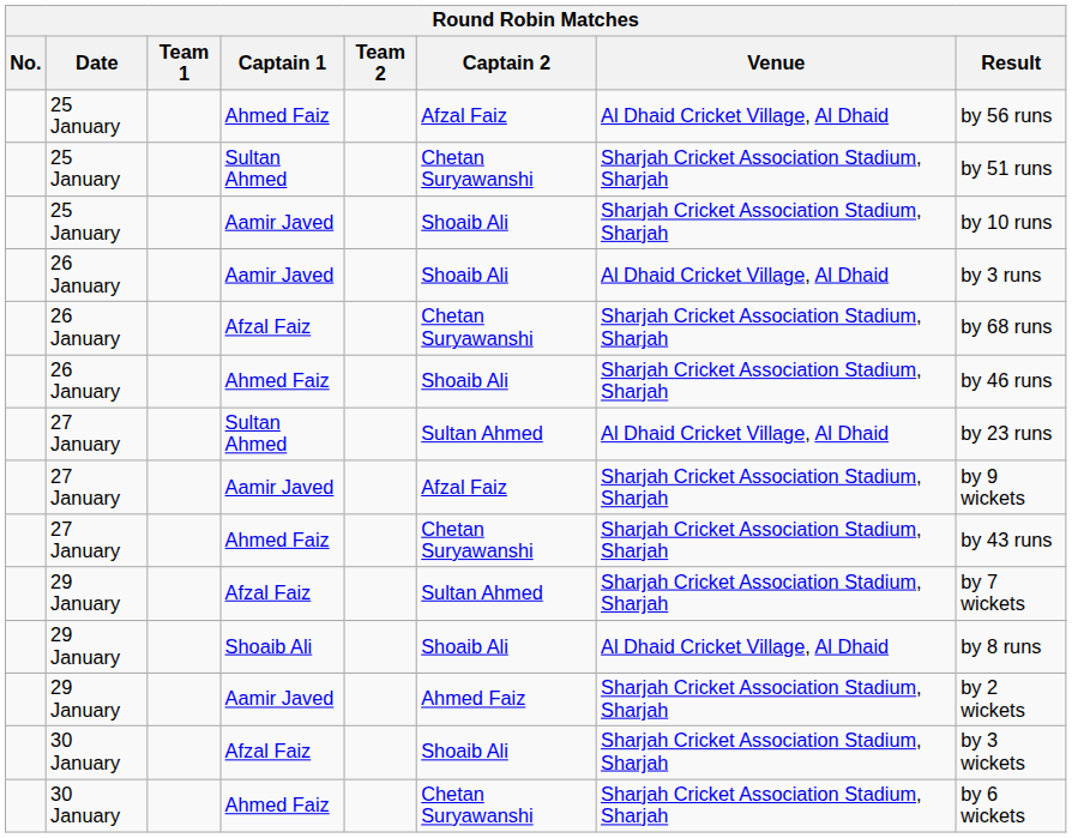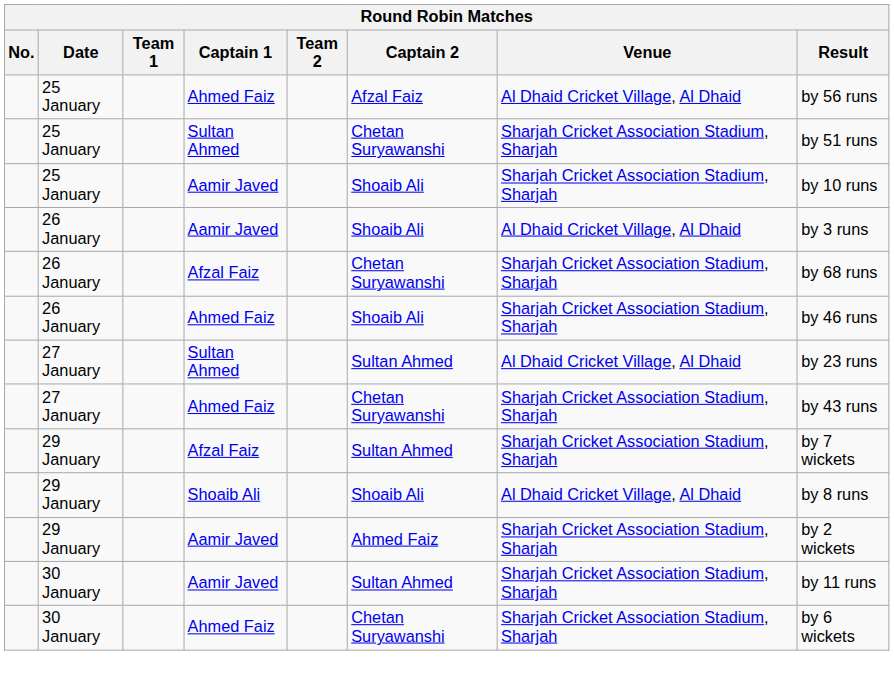 <table class="wikitable">
 <tr>
 <th colspan="8">Round Robin Matches</th>
 </tr>
 <tr>
 <th>No.</th>
 <th>Date</th>
 <th>Team 1</th>
 <th>Captain 1</th>
 <th>Team 2</th>
 <th>Captain 2</th>
 <th>Venue</th>
 <th>Result</th>
 </tr>
 <tr>
 <td></td>
 <td>25 January</td>
 <td></td>
 <td><a href='#'>Ahmed Faiz</a></td>
 <td></td>
 <td><a href='#'>Afzal Faiz</a></td>
 <td><a href='#'>Al Dhaid Cricket Village</a>, <a href='#'>Al Dhaid</a></td>
 <td> by 56 runs</td>
 </tr>
 <tr>
 <td></td>
 <td>25 January</td>
 <td></td>
 <td><a href='#'>Sultan Ahmed</a></td>
 <td></td>
 <td><a href='#'>Chetan Suryawanshi</a></td>
 <td><a href='#'>Sharjah Cricket Association Stadium</a>, <a href='#'>Sharjah</a></td>
 <td> by 51 runs</td>
 </tr>
 <tr>
 <td></td>
 <td>25 January</td>
 <td></td>
 <td><a href='#'>Aamir Javed</a></td>
 <td></td>
 <td><a href='#'>Shoaib Ali</a></td>
 <td><a href='#'>Sharjah Cricket Association Stadium</a>, <a href='#'>Sharjah</a></td>
 <td> by 10 runs</td>
 </tr>
 <tr>
 <td></td>
 <td>26 January</td>
 <td></td>
 <td><a href='#'>Aamir Javed</a></td>
 <td></td>
 <td><a href='#'>Shoaib Ali</a></td>
 <td><a href='#'>Al Dhaid Cricket Village</a>, <a href='#'>Al Dhaid</a></td>
 <td> by 3 runs</td>
 </tr>
 <tr>
 <td></td>
 <td>26 January</td>
 <td></td>
 <td><a href='#'>Afzal Faiz</a></td>
 <td></td>
 <td><a href='#'>Chetan Suryawanshi</a></td>
 <td><a href='#'>Sharjah Cricket Association Stadium</a>, <a href='#'>Sharjah</a></td>
 <td> by 68 runs</td>
 </tr>
 <tr>
 <td></td>
 <td>26 January</td>
 <td></td>
 <td><a href='#'>Ahmed Faiz</a></td>
 <td></td>
 <td><a href='#'>Shoaib Ali</a></td>
 <td><a href='#'>Sharjah Cricket Association Stadium</a>, <a href='#'>Sharjah</a></td>
 <td> by 46 runs</td>
 </tr>
 <tr>
 <td></td>
 <td>27 January</td>
 <td></td>
 <td><a href='#'>Sultan Ahmed</a></td>
 <td></td>
 <td><a href='#'>Sultan Ahmed</a></td>
 <td><a href='#'>Al Dhaid Cricket Village</a>, <a href='#'>Al Dhaid</a></td>
 <td> by 23 runs</td>
 </tr>
 <tr>
 <td></td>
 <td>27 January</td>
 <td></td>
-<td><a href='#'>Aamir Javed</a></td>
-<td></td>
-<td><a href='#'>Afzal Faiz</a></td>
-<td><a href='#'>Sharjah Cricket Association Stadium</a>, <a href='#'>Sharjah</a></td>
-<td> by 9 wickets</td>
-</tr>
-<tr>
-<td></td>
-<td>27 January</td>
-<td></td>
 <td><a href='#'>Ahmed Faiz</a></td>
 <td></td>
 <td><a href='#'>Chetan Suryawanshi</a></td>
 <td><a href='#'>Sharjah Cricket Association Stadium</a>, <a href='#'>Sharjah</a></td>
 <td> by 43 runs</td>
 </tr>
 <tr>
 <td></td>
 <td>29 January</td>
 <td></td>
 <td><a href='#'>Afzal Faiz</a></td>
 <td></td>
 <td><a href='#'>Sultan Ahmed</a></td>
 <td><a href='#'>Sharjah Cricket Association Stadium</a>, <a href='#'>Sharjah</a></td>
 <td> by 7 wickets</td>
 </tr>
 <tr>
 <td></td>
 <td>29 January</td>
 <td></td>
 <td><a href='#'>Shoaib Ali</a></td>
 <td></td>
 <td><a href='#'>Shoaib Ali</a></td>
 <td><a href='#'>Al Dhaid Cricket Village</a>, <a href='#'>Al Dhaid</a></td>
 <td> by 8 runs</td>
 </tr>
 <tr>
 <td></td>
 <td>29 January</td>
 <td></td>
 <td><a href='#'>Aamir Javed</a></td>
 <td></td>
 <td><a href='#'>Ahmed Faiz</a></td>
 <td><a href='#'>Sharjah Cricket Association Stadium</a>, <a href='#'>Sharjah</a></td>
 <td> by 2 wickets</td>
 </tr>
 <tr>
 <td></td>
 <td>30 January</td>
 <td></td>
-<td><a href='#'>Afzal Faiz</a></td>
+<td><a href='#'>Aamir Javed</a></td>
 <td></td>
-<td><a href='#'>Shoaib Ali</a></td>
+<td><a href='#'>Sultan Ahmed</a></td>
 <td><a href='#'>Sharjah Cricket Association Stadium</a>, <a href='#'>Sharjah</a></td>
-<td> by 3 wickets</td>
+<td> by 11 runs</td>
 </tr>
 <tr>
 <td></td>
 <td>30 January</td>
 <td></td>
 <td><a href='#'>Ahmed Faiz</a></td>
 <td></td>
 <td><a href='#'>Chetan Suryawanshi</a></td>
 <td><a href='#'>Sharjah Cricket Association Stadium</a>, <a href='#'>Sharjah</a></td>
 <td> by 6 wickets</td>
 </tr>
 </table>
